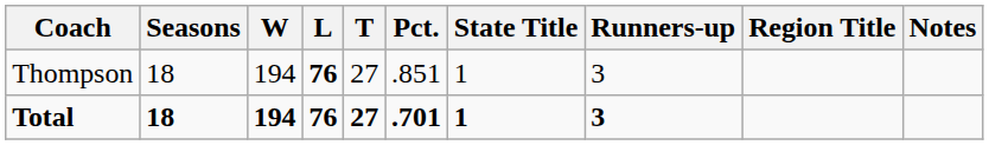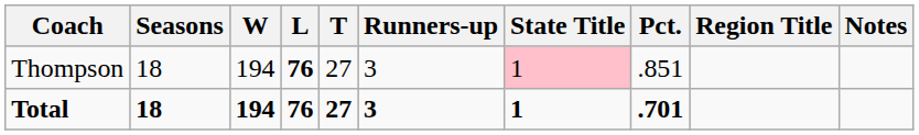 <table class="wikitable">
 <tr>
 <th>Coach</th>
 <th>Seasons</th>
 <th>W</th>
 <th>L</th>
 <th>T</th>
+<th>Runners-up</th>
+<th>State Title</th>
 <th>Pct.</th>
-<th>State Title</th>
-<th>Runners-up</th>
 <th>Region Title</th>
 <th>Notes</th>
 </tr>
 <tr>
 <td>Thompson</td>
 <td>18</td>
 <td>194</td>
 <td><strong>76</strong></td>
 <td>27</td>
+<td>3</td>
+<td style="background: pink;">1</td>
 <td>.851</td>
-<td>1</td>
-<td>3</td>
 <td></td>
 <td></td>
 </tr>
 <tr>
 <td><strong>Total</strong></td>
 <td><strong>18</strong></td>
 <td><strong>194</strong></td>
 <td><strong>76</strong></td>
 <td><strong>27</strong></td>
+<td><strong>3</strong></td>
+<td><strong>1</strong></td>
 <td><strong>.701</strong></td>
-<td><strong>1</strong></td>
-<td><strong>3</strong></td>
 <td></td>
 <td></td>
 </tr>
 </table>
